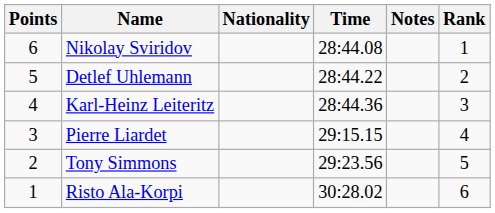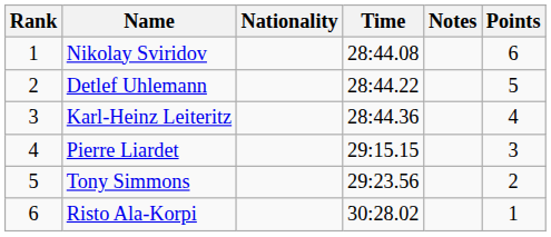 <table class="wikitable sortable" style="text-align:center">
 <tr>
-<th>Points</th>
+<th>Rank</th>
 <th>Name</th>
 <th>Nationality</th>
 <th>Time</th>
 <th>Notes</th>
-<th>Rank</th>
+<th>Points</th>
 </tr>
 <tr>
-<td>6</td>
+<td>1</td>
 <td align=left><a href='#'>Nikolay Sviridov</a></td>
 <td align=left></td>
 <td>28:44.08</td>
 <td></td>
-<td>1</td>
+<td>6</td>
 </tr>
 <tr>
-<td>5</td>
+<td>2</td>
 <td align=left><a href='#'>Detlef Uhlemann</a></td>
 <td align=left></td>
 <td>28:44.22</td>
 <td></td>
-<td>2</td>
+<td>5</td>
 </tr>
 <tr>
-<td>4</td>
+<td>3</td>
 <td align=left><a href='#'>Karl-Heinz Leiteritz</a></td>
 <td align=left></td>
 <td>28:44.36</td>
 <td></td>
-<td>3</td>
+<td>4</td>
 </tr>
 <tr>
-<td>3</td>
+<td>4</td>
 <td align=left><a href='#'>Pierre Liardet</a></td>
 <td align=left></td>
 <td>29:15.15</td>
 <td></td>
-<td>4</td>
+<td>3</td>
 </tr>
 <tr>
-<td>2</td>
+<td>5</td>
 <td align=left><a href='#'>Tony Simmons</a></td>
 <td align=left></td>
 <td>29:23.56</td>
 <td></td>
-<td>5</td>
+<td>2</td>
 </tr>
 <tr>
-<td>1</td>
+<td>6</td>
 <td align=left><a href='#'>Risto Ala-Korpi</a></td>
 <td align=left></td>
 <td>30:28.02</td>
 <td></td>
-<td>6</td>
+<td>1</td>
 </tr>
 </table>
